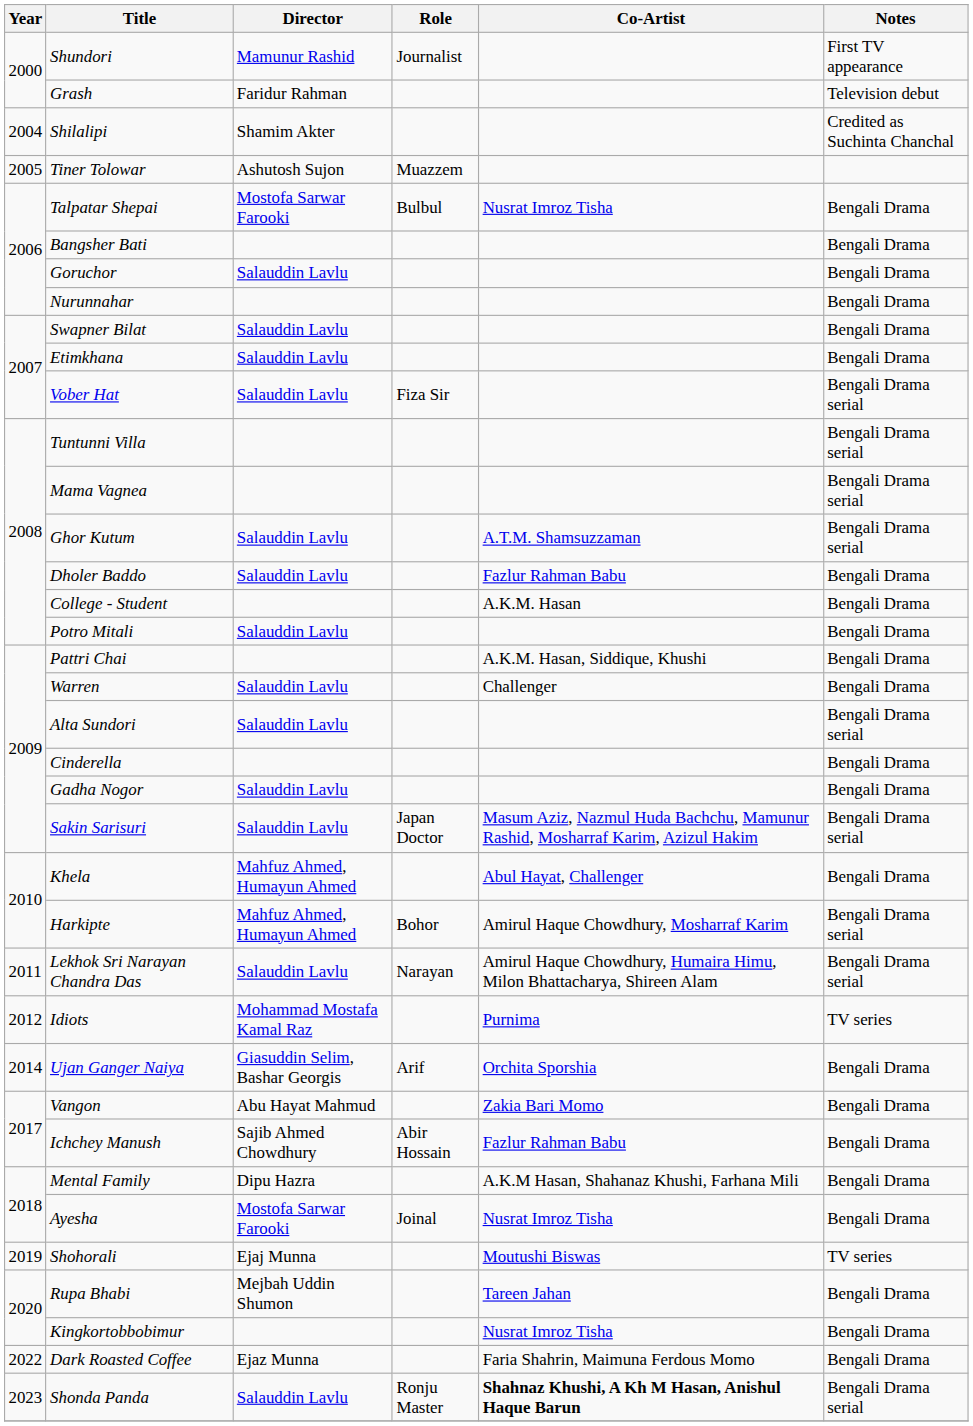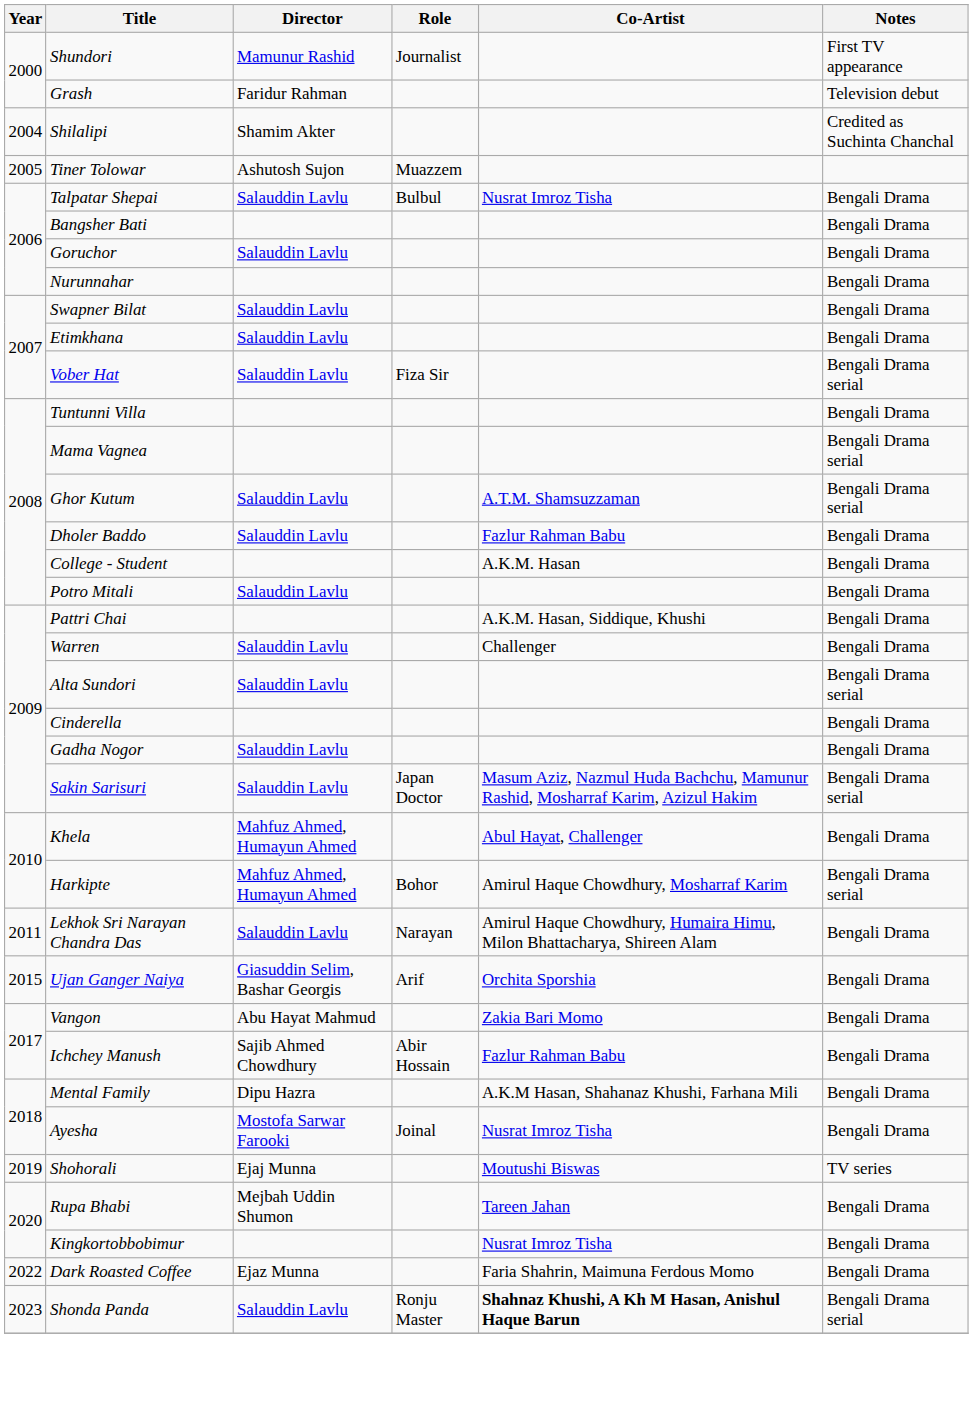 <table class="wikitable sortable" style="font-size: 95%;">
 <tr>
 <th>Year</th>
 <th>Title</th>
 <th>Director</th>
 <th>Role</th>
 <th>Co-Artist</th>
 <th>Notes</th>
 </tr>
 <tr>
 <td rowspan="2">2000</td>
 <td><em>Shundori</em></td>
 <td><a href='#'>Mamunur Rashid</a></td>
 <td>Journalist</td>
 <td></td>
 <td>First TV appearance</td>
 </tr>
 <tr>
 <td><em>Grash</em></td>
 <td>Faridur Rahman</td>
 <td></td>
 <td></td>
 <td>Television debut</td>
 </tr>
 <tr>
 <td>2004</td>
 <td><em>Shilalipi</em></td>
 <td>Shamim Akter</td>
 <td></td>
 <td></td>
 <td>Credited as Suchinta Chanchal</td>
 </tr>
 <tr>
 <td>2005</td>
 <td><em>Tiner Tolowar</em></td>
 <td>Ashutosh Sujon</td>
 <td>Muazzem</td>
 <td></td>
 <td></td>
 </tr>
 <tr>
 <td rowspan="4">2006</td>
 <td><em>Talpatar Shepai</em></td>
-<td><a href='#'>Mostofa Sarwar Farooki</a></td>
+<td><a href='#'>Salauddin Lavlu</a></td>
 <td>Bulbul</td>
 <td><a href='#'>Nusrat Imroz Tisha</a></td>
 <td>Bengali Drama</td>
 </tr>
 <tr>
 <td><em>Bangsher Bati</em></td>
 <td></td>
 <td></td>
 <td></td>
 <td>Bengali Drama</td>
 </tr>
 <tr>
 <td><em>Goruchor</em></td>
 <td><a href='#'>Salauddin Lavlu</a></td>
 <td></td>
 <td></td>
 <td>Bengali Drama</td>
 </tr>
 <tr>
 <td><em>Nurunnahar</em></td>
 <td></td>
 <td></td>
 <td></td>
 <td>Bengali Drama</td>
 </tr>
 <tr>
 <td rowspan="3">2007</td>
 <td><em>Swapner Bilat</em></td>
 <td><a href='#'>Salauddin Lavlu</a></td>
 <td></td>
 <td></td>
 <td>Bengali Drama</td>
 </tr>
 <tr>
 <td><em>Etimkhana</em></td>
 <td><a href='#'>Salauddin Lavlu</a></td>
 <td></td>
 <td></td>
 <td>Bengali Drama</td>
 </tr>
 <tr>
 <td><em><a href='#'>Vober Hat</a></em></td>
 <td><a href='#'>Salauddin Lavlu</a></td>
 <td>Fiza Sir</td>
 <td></td>
 <td>Bengali Drama serial</td>
 </tr>
 <tr>
 <td rowspan="6">2008</td>
 <td><em>Tuntunni Villa</em></td>
 <td></td>
 <td></td>
 <td></td>
-<td>Bengali Drama serial</td>
+<td>Bengali Drama</td>
 </tr>
 <tr>
 <td><em>Mama Vagnea</em></td>
 <td></td>
 <td></td>
 <td></td>
 <td>Bengali Drama serial</td>
 </tr>
 <tr>
 <td><em>Ghor Kutum</em></td>
 <td><a href='#'>Salauddin Lavlu</a></td>
 <td></td>
 <td><a href='#'>A.T.M. Shamsuzzaman</a></td>
 <td>Bengali Drama serial</td>
 </tr>
 <tr>
 <td><em>Dholer Baddo</em></td>
 <td><a href='#'>Salauddin Lavlu</a></td>
 <td></td>
 <td><a href='#'>Fazlur Rahman Babu</a></td>
 <td>Bengali Drama</td>
 </tr>
 <tr>
 <td><em>College - Student</em></td>
 <td></td>
 <td></td>
 <td>A.K.M. Hasan</td>
 <td>Bengali Drama</td>
 </tr>
 <tr>
 <td><em>Potro Mitali</em></td>
 <td><a href='#'>Salauddin Lavlu</a></td>
 <td></td>
 <td></td>
 <td>Bengali Drama</td>
 </tr>
 <tr>
 <td rowspan="6">2009</td>
 <td><em>Pattri Chai</em></td>
 <td></td>
 <td></td>
 <td>A.K.M. Hasan, Siddique, Khushi</td>
 <td>Bengali Drama</td>
 </tr>
 <tr>
 <td><em>Warren</em></td>
 <td><a href='#'>Salauddin Lavlu</a></td>
 <td></td>
 <td>Challenger</td>
 <td>Bengali Drama</td>
 </tr>
 <tr>
 <td><em>Alta Sundori</em></td>
 <td><a href='#'>Salauddin Lavlu</a></td>
 <td></td>
 <td></td>
 <td>Bengali Drama serial</td>
 </tr>
 <tr>
 <td><em>Cinderella</em></td>
 <td></td>
 <td></td>
 <td></td>
 <td>Bengali Drama</td>
 </tr>
 <tr>
 <td><em>Gadha Nogor</em></td>
 <td><a href='#'>Salauddin Lavlu</a></td>
 <td></td>
 <td></td>
 <td>Bengali Drama</td>
 </tr>
 <tr>
 <td><em><a href='#'>Sakin Sarisuri</a></em></td>
 <td><a href='#'>Salauddin Lavlu</a></td>
 <td>Japan Doctor</td>
 <td><a href='#'>Masum Aziz</a>, <a href='#'>Nazmul Huda Bachchu</a>, <a href='#'>Mamunur Rashid</a>, <a href='#'>Mosharraf Karim</a>, <a href='#'>Azizul Hakim</a></td>
 <td>Bengali Drama serial</td>
 </tr>
 <tr>
 <td rowspan="2">2010</td>
 <td><em>Khela</em></td>
 <td><a href='#'>Mahfuz Ahmed</a>, <a href='#'>Humayun Ahmed</a></td>
 <td></td>
 <td><a href='#'>Abul Hayat</a>, <a href='#'>Challenger</a></td>
 <td>Bengali Drama</td>
 </tr>
 <tr>
 <td><em>Harkipte</em></td>
 <td><a href='#'>Mahfuz Ahmed</a>, <a href='#'>Humayun Ahmed</a></td>
 <td>Bohor</td>
 <td>Amirul Haque Chowdhury, <a href='#'>Mosharraf Karim</a></td>
 <td>Bengali Drama serial</td>
 </tr>
 <tr>
 <td rowspan="1">2011</td>
 <td><em>Lekhok Sri Narayan Chandra Das</em></td>
 <td><a href='#'>Salauddin Lavlu</a></td>
 <td>Narayan</td>
 <td>Amirul Haque Chowdhury, <a href='#'>Humaira Himu</a>, Milon Bhattacharya, Shireen Alam</td>
-<td>Bengali Drama serial</td>
+<td>Bengali Drama</td>
 </tr>
 <tr>
-<td rowspan="1">2012</td>
-<td><em>Idiots</em></td>
-<td><a href='#'>Mohammad Mostafa Kamal Raz</a></td>
-<td></td>
-<td><a href='#'>Purnima</a></td>
-<td>TV series</td>
-</tr>
-<tr>
-<td rowspan="1">2014</td>
+<td rowspan="1">2015</td>
 <td><em><a href='#'>Ujan Ganger Naiya</a></em></td>
 <td><a href='#'>Giasuddin Selim</a>, Bashar Georgis</td>
 <td>Arif</td>
 <td><a href='#'>Orchita Sporshia</a></td>
 <td>Bengali Drama</td>
 </tr>
 <tr>
 <td rowspan="2">2017</td>
 <td><em>Vangon</em></td>
 <td>Abu Hayat Mahmud</td>
 <td></td>
 <td><a href='#'>Zakia Bari Momo</a></td>
 <td>Bengali Drama</td>
 </tr>
 <tr>
 <td><em>Ichchey Manush</em></td>
 <td>Sajib Ahmed Chowdhury</td>
 <td>Abir Hossain</td>
 <td><a href='#'>Fazlur Rahman Babu</a></td>
 <td>Bengali Drama</td>
 </tr>
 <tr>
 <td rowspan="2">2018</td>
 <td><em>Mental Family</em></td>
 <td>Dipu Hazra</td>
 <td></td>
 <td>A.K.M Hasan, Shahanaz Khushi, Farhana Mili</td>
 <td>Bengali Drama</td>
 </tr>
 <tr>
 <td><em>Ayesha</em></td>
 <td><a href='#'>Mostofa Sarwar Farooki</a></td>
 <td>Joinal</td>
 <td><a href='#'>Nusrat Imroz Tisha</a></td>
 <td>Bengali Drama</td>
 </tr>
 <tr>
 <td rowspan="1">2019</td>
 <td><em>Shohorali</em></td>
 <td>Ejaj Munna</td>
 <td></td>
 <td><a href='#'>Moutushi Biswas</a></td>
 <td>TV series</td>
 </tr>
 <tr>
 <td rowspan="2">2020</td>
 <td><em>Rupa Bhabi</em></td>
 <td>Mejbah Uddin Shumon</td>
 <td></td>
 <td><a href='#'>Tareen Jahan</a></td>
 <td>Bengali Drama</td>
 </tr>
 <tr>
 <td><em>Kingkortobbobimur</em></td>
 <td></td>
 <td></td>
 <td><a href='#'>Nusrat Imroz Tisha</a></td>
 <td>Bengali Drama</td>
 </tr>
 <tr>
 <td rowspan="1">2022</td>
 <td><em>Dark Roasted Coffee</em></td>
 <td>Ejaz Munna</td>
 <td></td>
 <td>Faria Shahrin, Maimuna Ferdous Momo</td>
 <td>Bengali Drama</td>
 </tr>
 <tr>
 <td rowspan="1">2023</td>
 <td><em>Shonda Panda</em></td>
 <td><a href='#'>Salauddin Lavlu</a></td>
 <td>Ronju Master</td>
 <td><strong>Shahnaz Khushi, A Kh M Hasan, Anishul Haque Barun</strong></td>
 <td>Bengali Drama serial</td>
 </tr>
 <tr>
 </tr>
 </table>
